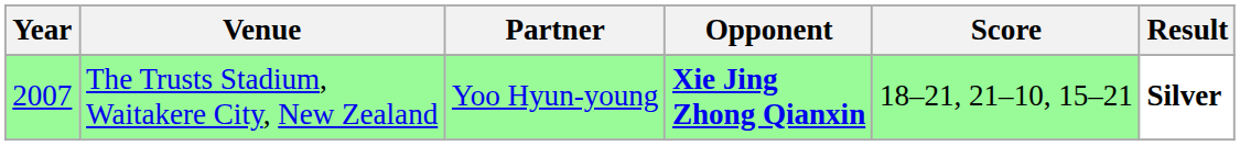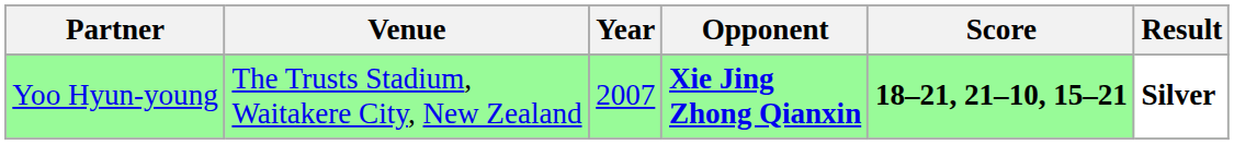 <table class="sortable wikitable" style="font-size: 90%;">
 <tr>
+<th>Partner</th>
+<th>Venue</th>
 <th>Year</th>
-<th>Venue</th>
-<th>Partner</th>
 <th>Opponent</th>
 <th>Score</th>
 <th>Result</th>
 </tr>
 <tr style="background:#98FB98">
+<td align="left"> <a href='#'>Yoo Hyun-young</a></td>
+<td align="left"><a href='#'>The Trusts Stadium</a>,<br><a href='#'>Waitakere City</a>, <a href='#'>New Zealand</a></td>
 <td align="center"><a href='#'>2007</a></td>
-<td align="left"><a href='#'>The Trusts Stadium</a>,<br><a href='#'>Waitakere City</a>, <a href='#'>New Zealand</a></td>
-<td align="left"> <a href='#'>Yoo Hyun-young</a></td>
 <td align="left"><strong> <a href='#'>Xie Jing</a> <br>  <a href='#'>Zhong Qianxin</a></strong></td>
-<td align="left">18–21, 21–10, 15–21</td>
+<td align="left"><strong>18–21, 21–10, 15–21</strong></td>
 <td style="text-align:left; background:white"> <strong>Silver</strong></td>
 </tr>
 </table>
